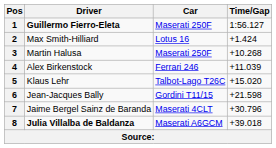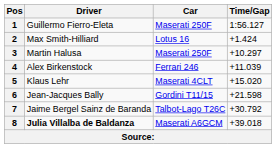 <table class="wikitable" style="font-size: 85%;">
 <tr>
 <th>Pos</th>
 <th>Driver</th>
 <th>Car</th>
 <th>Time/Gap</th>
 </tr>
 <tr>
 <th>1</th>
-<td><strong> Guillermo Fierro-Eleta</strong></td>
+<td> Guillermo Fierro-Eleta</td>
 <td><a href='#'>Maserati 250F</a></td>
 <td>1:56.127</td>
 </tr>
 <tr>
 <th>2</th>
 <td> Max Smith-Hilliard</td>
 <td><a href='#'>Lotus 16</a></td>
 <td>+1.424</td>
 </tr>
 <tr>
 <th>3</th>
 <td> Martin Halusa</td>
 <td><a href='#'>Maserati 250F</a></td>
-<td>+10.268</td>
+<td>+10.297</td>
 </tr>
 <tr>
 <th>4</th>
 <td> Alex Birkenstock</td>
 <td><a href='#'>Ferrari 246</a></td>
 <td>+11.039</td>
 </tr>
 <tr>
 <th>5</th>
 <td> Klaus Lehr</td>
-<td><a href='#'>Talbot-Lago T26C</a></td>
+<td><a href='#'>Maserati 4CLT</a></td>
 <td>+15.020</td>
 </tr>
 <tr>
 <th>6</th>
 <td> Jean-Jacques Bally</td>
 <td><a href='#'>Gordini T11/15</a></td>
 <td>+21.598</td>
 </tr>
 <tr>
 <th>7</th>
 <td> Jaime Bergel Sainz de Baranda</td>
-<td><a href='#'>Maserati 4CLT</a></td>
-<td>+30.796</td>
+<td><a href='#'>Talbot-Lago T26C</a></td>
+<td>+30.792</td>
 </tr>
 <tr>
 <th>8</th>
 <td><strong> Julia Villalba de Baldanza</strong></td>
 <td><a href='#'>Maserati A6GCM</a></td>
 <td>+39.018</td>
 </tr>
 <tr>
 <th colspan=4>Source:</th>
 </tr>
 </table>
